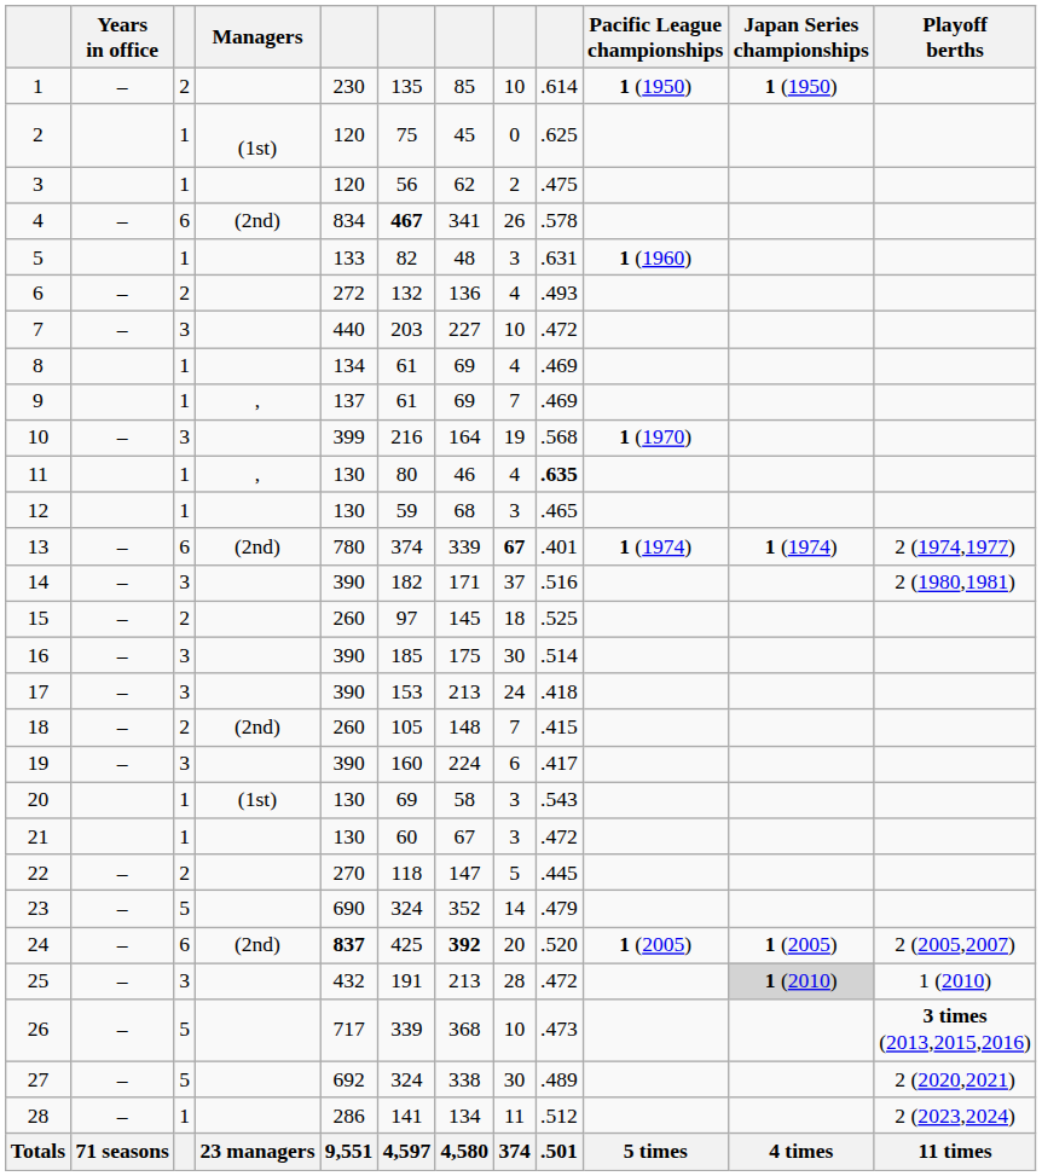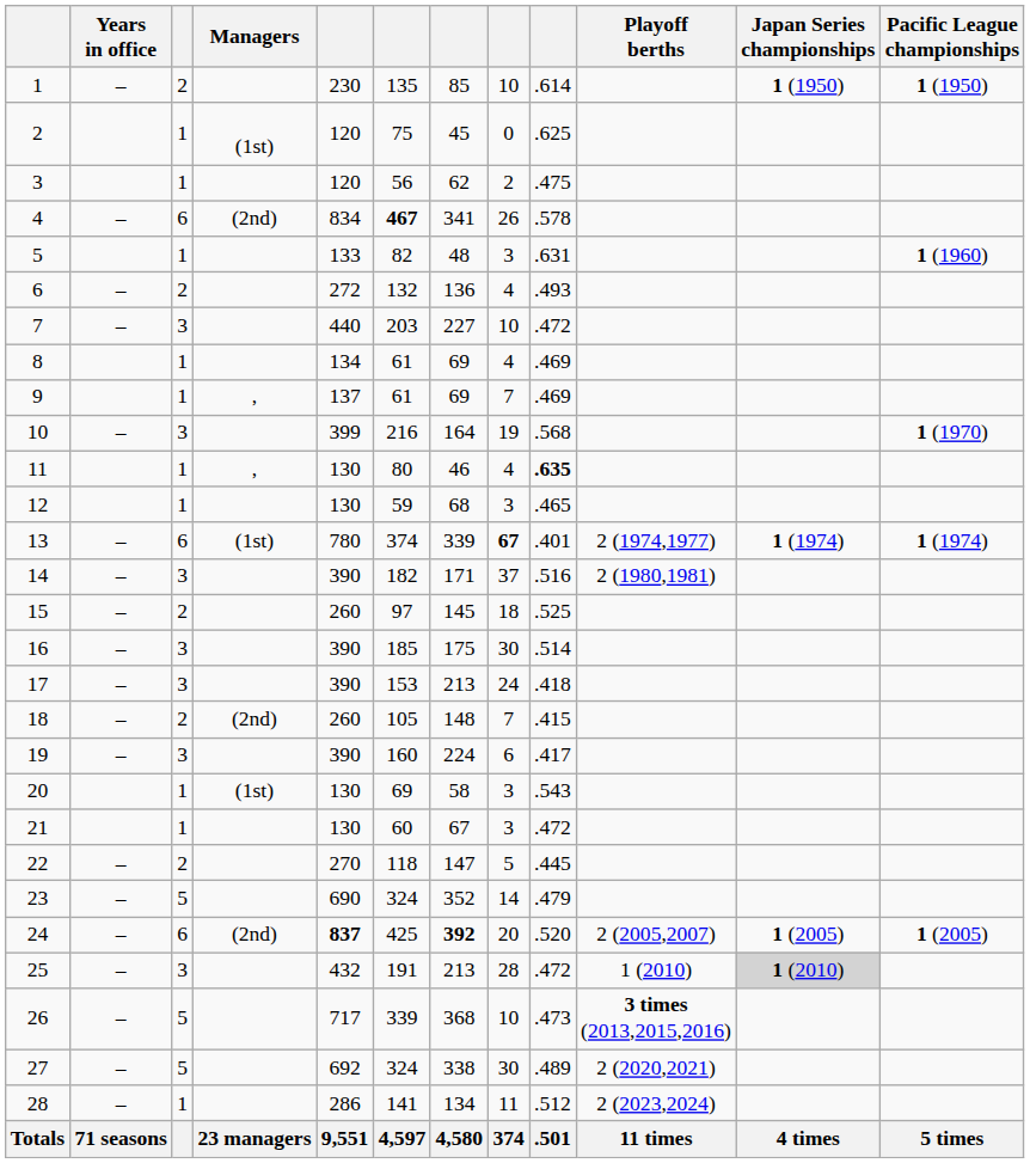 <table Class="wikitable sortable"style="text-align:center;white-space:nowrap; font-size: small;">
 <tr>
 <th></th>
 <th>Years<br>in office</th>
 <th></th>
 <th>Managers</th>
 <th></th>
 <th></th>
 <th></th>
 <th></th>
 <th></th>
+<th>Playoff<br>berths</th>
+<th>Japan Series<br>championships</th>
 <th>Pacific League<br>championships</th>
-<th>Japan Series<br>championships</th>
-<th>Playoff<br>berths</th>
 </tr>
 <tr>
 <td>1</td>
 <td>–</td>
 <td>2</td>
 <td></td>
 <td>230</td>
 <td>135</td>
 <td>85</td>
 <td>10</td>
 <td>.614</td>
+<td></td>
 <td><strong>1</strong> (<a href='#'>1950</a>)</td>
 <td><strong>1</strong> (<a href='#'>1950</a>)</td>
-<td></td>
 </tr>
 <tr>
 <td>2</td>
 <td></td>
 <td>1</td>
 <td><br> (1st)</td>
 <td>120</td>
 <td>75</td>
 <td>45</td>
 <td>0</td>
 <td>.625</td>
 <td></td>
 <td></td>
 <td></td>
 </tr>
 <tr>
 <td>3</td>
 <td></td>
 <td>1</td>
 <td></td>
 <td>120</td>
 <td>56</td>
 <td>62</td>
 <td>2</td>
 <td>.475</td>
 <td></td>
 <td></td>
 <td></td>
 </tr>
 <tr>
 <td>4</td>
 <td>–</td>
 <td>6</td>
 <td> (2nd)</td>
 <td>834</td>
 <td><strong>467</strong></td>
 <td>341</td>
 <td>26</td>
 <td>.578</td>
 <td></td>
 <td></td>
 <td></td>
 </tr>
 <tr>
 <td>5</td>
 <td></td>
 <td>1</td>
 <td></td>
 <td>133</td>
 <td>82</td>
 <td>48</td>
 <td>3</td>
 <td>.631</td>
-<td><strong>1</strong> (<a href='#'>1960</a>)</td>
 <td></td>
 <td></td>
+<td><strong>1</strong> (<a href='#'>1960</a>)</td>
 </tr>
 <tr>
 <td>6</td>
 <td>–</td>
 <td>2</td>
 <td></td>
 <td>272</td>
 <td>132</td>
 <td>136</td>
 <td>4</td>
 <td>.493</td>
 <td></td>
 <td></td>
 <td></td>
 </tr>
 <tr>
 <td>7</td>
 <td>–</td>
 <td>3</td>
 <td></td>
 <td>440</td>
 <td>203</td>
 <td>227</td>
 <td>10</td>
 <td>.472</td>
 <td></td>
 <td></td>
 <td></td>
 </tr>
 <tr>
 <td>8</td>
 <td></td>
 <td>1</td>
 <td></td>
 <td>134</td>
 <td>61</td>
 <td>69</td>
 <td>4</td>
 <td>.469</td>
 <td></td>
 <td></td>
 <td></td>
 </tr>
 <tr>
 <td>9</td>
 <td></td>
 <td>1</td>
 <td>,<br></td>
 <td>137</td>
 <td>61</td>
 <td>69</td>
 <td>7</td>
 <td>.469</td>
 <td></td>
 <td></td>
 <td></td>
 </tr>
 <tr>
 <td>10</td>
 <td>–</td>
 <td>3</td>
 <td></td>
 <td>399</td>
 <td>216</td>
 <td>164</td>
 <td>19</td>
 <td>.568</td>
-<td><strong>1</strong> (<a href='#'>1970</a>)</td>
 <td></td>
 <td></td>
+<td><strong>1</strong> (<a href='#'>1970</a>)</td>
 </tr>
 <tr>
 <td>11</td>
 <td></td>
 <td>1</td>
 <td>,<br></td>
 <td>130</td>
 <td>80</td>
 <td>46</td>
 <td>4</td>
 <td><strong>.635</strong></td>
 <td></td>
 <td></td>
 <td></td>
 </tr>
 <tr>
 <td>12</td>
 <td></td>
 <td>1</td>
 <td></td>
 <td>130</td>
 <td>59</td>
 <td>68</td>
 <td>3</td>
 <td>.465</td>
 <td></td>
 <td></td>
 <td></td>
 </tr>
 <tr>
 <td>13</td>
 <td>–</td>
 <td>6</td>
-<td> (2nd)</td>
+<td> (1st)</td>
 <td>780</td>
 <td>374</td>
 <td>339</td>
 <td><strong>67</strong></td>
 <td>.401</td>
+<td>2 (<a href='#'>1974</a>,<a href='#'>1977</a>)</td>
 <td><strong>1</strong> (<a href='#'>1974</a>)</td>
 <td><strong>1</strong> (<a href='#'>1974</a>)</td>
-<td>2 (<a href='#'>1974</a>,<a href='#'>1977</a>)</td>
 </tr>
 <tr>
 <td>14</td>
 <td>–</td>
 <td>3</td>
 <td></td>
 <td>390</td>
 <td>182</td>
 <td>171</td>
 <td>37</td>
 <td>.516</td>
+<td>2 (<a href='#'>1980</a>,<a href='#'>1981</a>)</td>
 <td></td>
 <td></td>
-<td>2 (<a href='#'>1980</a>,<a href='#'>1981</a>)</td>
 </tr>
 <tr>
 <td>15</td>
 <td>–</td>
 <td>2</td>
 <td></td>
 <td>260</td>
 <td>97</td>
 <td>145</td>
 <td>18</td>
 <td>.525</td>
 <td></td>
 <td></td>
 <td></td>
 </tr>
 <tr>
 <td>16</td>
 <td>–</td>
 <td>3</td>
 <td></td>
 <td>390</td>
 <td>185</td>
 <td>175</td>
 <td>30</td>
 <td>.514</td>
 <td></td>
 <td></td>
 <td></td>
 </tr>
 <tr>
 <td>17</td>
 <td>–</td>
 <td>3</td>
 <td></td>
 <td>390</td>
 <td>153</td>
 <td>213</td>
 <td>24</td>
 <td>.418</td>
 <td></td>
 <td></td>
 <td></td>
 </tr>
 <tr>
 <td>18</td>
 <td>–</td>
 <td>2</td>
 <td> (2nd)</td>
 <td>260</td>
 <td>105</td>
 <td>148</td>
 <td>7</td>
 <td>.415</td>
 <td></td>
 <td></td>
 <td></td>
 </tr>
 <tr>
 <td>19</td>
 <td>–</td>
 <td>3</td>
 <td></td>
 <td>390</td>
 <td>160</td>
 <td>224</td>
 <td>6</td>
 <td>.417</td>
 <td></td>
 <td></td>
 <td></td>
 </tr>
 <tr>
 <td>20</td>
 <td></td>
 <td>1</td>
 <td> (1st)</td>
 <td>130</td>
 <td>69</td>
 <td>58</td>
 <td>3</td>
 <td>.543</td>
 <td></td>
 <td></td>
 <td></td>
 </tr>
 <tr>
 <td>21</td>
 <td></td>
 <td>1</td>
 <td></td>
 <td>130</td>
 <td>60</td>
 <td>67</td>
 <td>3</td>
 <td>.472</td>
 <td></td>
 <td></td>
 <td></td>
 </tr>
 <tr>
 <td>22</td>
 <td>–</td>
 <td>2</td>
 <td></td>
 <td>270</td>
 <td>118</td>
 <td>147</td>
 <td>5</td>
 <td>.445</td>
 <td></td>
 <td></td>
 <td></td>
 </tr>
 <tr>
 <td>23</td>
 <td>–</td>
 <td>5</td>
 <td></td>
 <td>690</td>
 <td>324</td>
 <td>352</td>
 <td>14</td>
 <td>.479</td>
 <td></td>
 <td></td>
 <td></td>
 </tr>
 <tr>
 <td>24</td>
 <td>–</td>
 <td>6</td>
 <td> (2nd)</td>
 <td><strong>837</strong></td>
 <td>425</td>
 <td><strong>392</strong></td>
 <td>20</td>
 <td>.520</td>
+<td>2 (<a href='#'>2005</a>,<a href='#'>2007</a>)</td>
 <td><strong>1</strong> (<a href='#'>2005</a>)</td>
 <td><strong>1</strong> (<a href='#'>2005</a>)</td>
-<td>2 (<a href='#'>2005</a>,<a href='#'>2007</a>)</td>
 </tr>
 <tr>
 <td>25</td>
 <td>–</td>
 <td>3</td>
 <td></td>
 <td>432</td>
 <td>191</td>
 <td>213</td>
 <td>28</td>
 <td>.472</td>
+<td>1 (<a href='#'>2010</a>)</td>
+<td style="background: lightgrey;"><strong>1</strong> (<a href='#'>2010</a>)</td>
 <td></td>
-<td style="background: lightgrey;"><strong>1</strong> (<a href='#'>2010</a>)</td>
-<td>1 (<a href='#'>2010</a>)</td>
 </tr>
 <tr>
 <td>26</td>
 <td>–</td>
 <td>5</td>
 <td></td>
 <td>717</td>
 <td>339</td>
 <td>368</td>
 <td>10</td>
 <td>.473</td>
+<td><strong>3 times</strong><br>(<a href='#'>2013</a>,<a href='#'>2015</a>,<a href='#'>2016</a>)</td>
 <td></td>
 <td></td>
-<td><strong>3 times</strong><br>(<a href='#'>2013</a>,<a href='#'>2015</a>,<a href='#'>2016</a>)</td>
 </tr>
 <tr>
 <td>27</td>
 <td>–</td>
 <td>5</td>
 <td></td>
 <td>692</td>
 <td>324</td>
 <td>338</td>
 <td>30</td>
 <td>.489</td>
+<td>2 (<a href='#'>2020</a>,<a href='#'>2021</a>)</td>
 <td></td>
 <td></td>
-<td>2 (<a href='#'>2020</a>,<a href='#'>2021</a>)</td>
 </tr>
 <tr>
 <td>28</td>
 <td>–</td>
 <td>1</td>
 <td></td>
 <td>286</td>
 <td>141</td>
 <td>134</td>
 <td>11</td>
 <td>.512</td>
+<td>2 (<a href='#'>2023</a>,<a href='#'>2024</a>)</td>
 <td></td>
 <td></td>
-<td>2 (<a href='#'>2023</a>,<a href='#'>2024</a>)</td>
 </tr>
 <tr class="sortbottom">
 <th scope="row" style="text-align:center"><strong>Totals</strong></th>
 <th>71 seasons</th>
 <th></th>
 <th>23 managers</th>
 <th>9,551</th>
 <th>4,597</th>
 <th>4,580</th>
 <th>374</th>
 <th>.501</th>
+<th>11 times</th>
+<th>4 times</th>
 <th>5 times</th>
-<th>4 times</th>
-<th>11 times</th>
 </tr>
 </table>
